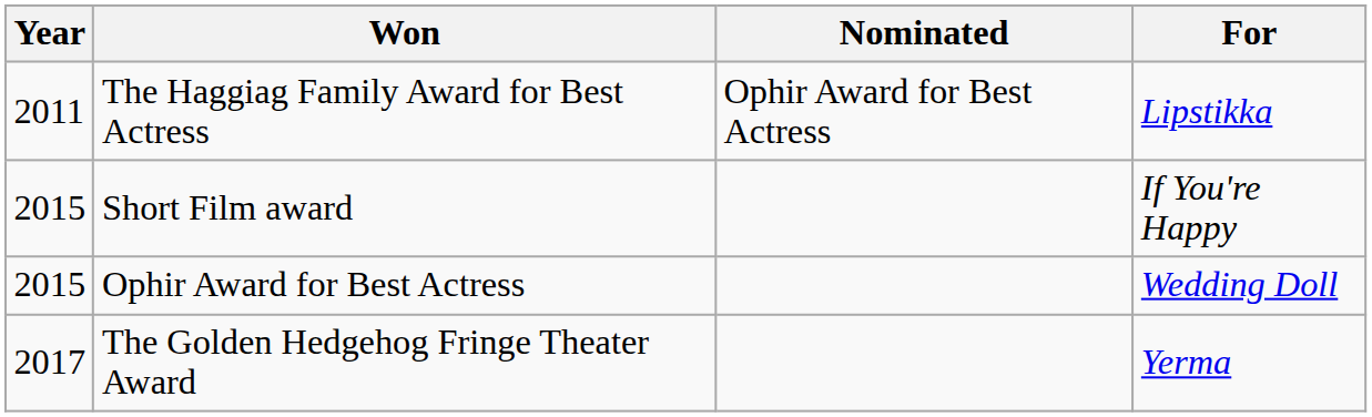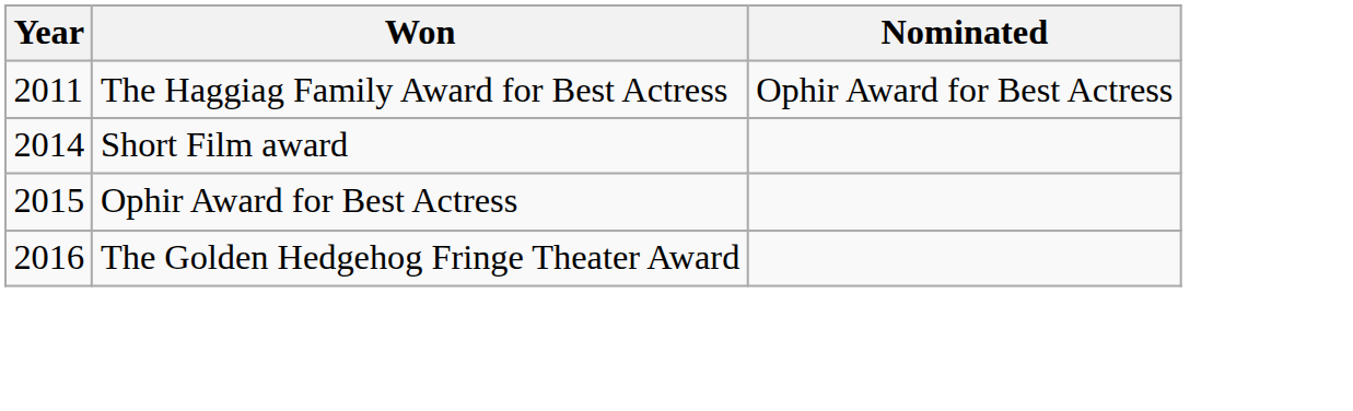 <table class="wikitable sortable">
 <tr>
 <th>Year</th>
 <th>Won</th>
 <th>Nominated</th>
-<th>For</th>
 </tr>
 <tr>
 <td>2011</td>
 <td>The Haggiag Family Award for Best Actress</td>
 <td>Ophir Award for Best Actress</td>
-<td><em><a href='#'>Lipstikka</a></em></td>
 </tr>
 <tr>
-<td>2015</td>
+<td>2014</td>
 <td> Short Film award</td>
 <td></td>
-<td><em>If You're Happy</em></td>
 </tr>
 <tr>
 <td>2015</td>
 <td>Ophir Award for Best Actress</td>
 <td></td>
-<td><em><a href='#'>Wedding Doll</a></em></td>
 </tr>
 <tr>
-<td>2017</td>
+<td>2016</td>
 <td>The Golden Hedgehog Fringe Theater Award</td>
 <td></td>
-<td><em><a href='#'>Yerma</a></em></td>
 </tr>
 </table>
